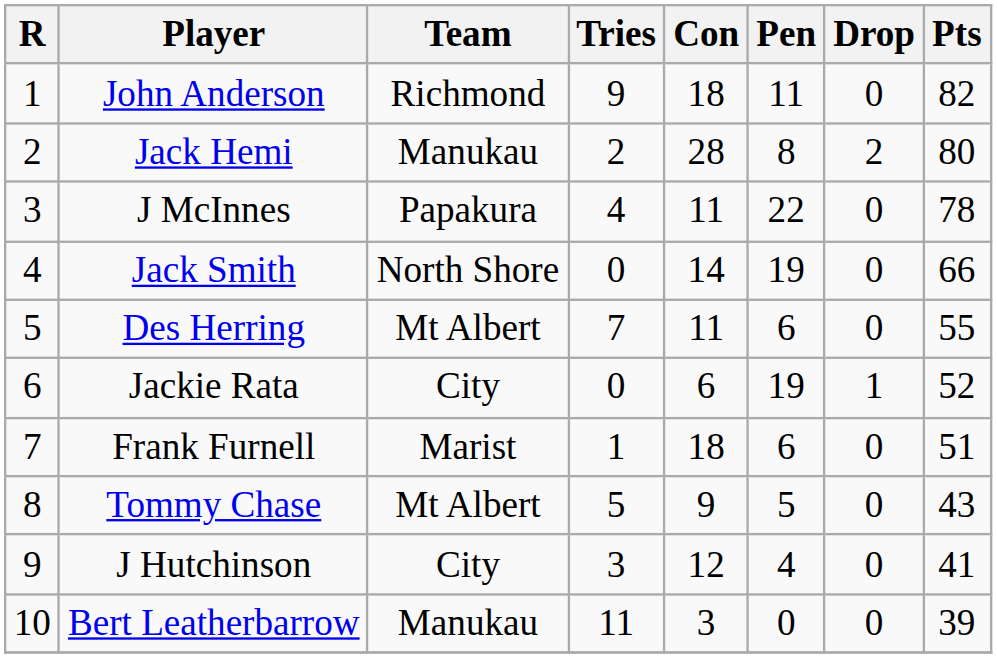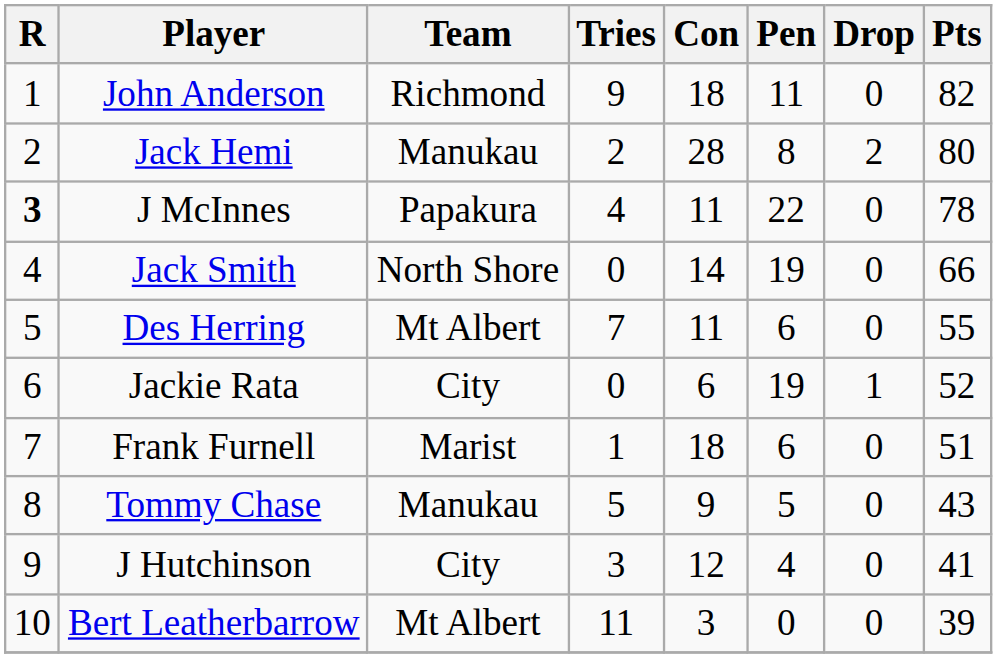 <table class="wikitable sortable" style="text-align: center">
 <tr>
 <th>R</th>
 <th>Player</th>
 <th>Team</th>
 <th>Tries</th>
 <th>Con</th>
 <th>Pen</th>
 <th>Drop</th>
 <th>Pts</th>
 </tr>
 <tr>
 <td>1</td>
 <td><a href='#'>John Anderson</a></td>
 <td>Richmond</td>
 <td>9</td>
 <td>18</td>
 <td>11</td>
 <td>0</td>
 <td>82</td>
 </tr>
 <tr>
 <td>2</td>
 <td><a href='#'>Jack Hemi</a></td>
 <td>Manukau</td>
 <td>2</td>
 <td>28</td>
 <td>8</td>
 <td>2</td>
 <td>80</td>
 </tr>
 <tr>
-<td>3</td>
+<td><strong>3</strong></td>
 <td>J McInnes</td>
 <td>Papakura</td>
 <td>4</td>
 <td>11</td>
 <td>22</td>
 <td>0</td>
 <td>78</td>
 </tr>
 <tr>
 <td>4</td>
 <td><a href='#'>Jack Smith</a></td>
 <td>North Shore</td>
 <td>0</td>
 <td>14</td>
 <td>19</td>
 <td>0</td>
 <td>66</td>
 </tr>
 <tr>
 <td>5</td>
 <td><a href='#'>Des Herring</a></td>
 <td>Mt Albert</td>
 <td>7</td>
 <td>11</td>
 <td>6</td>
 <td>0</td>
 <td>55</td>
 </tr>
 <tr>
 <td>6</td>
 <td>Jackie Rata</td>
 <td>City</td>
 <td>0</td>
 <td>6</td>
 <td>19</td>
 <td>1</td>
 <td>52</td>
 </tr>
 <tr>
 <td>7</td>
 <td>Frank Furnell</td>
 <td>Marist</td>
 <td>1</td>
 <td>18</td>
 <td>6</td>
 <td>0</td>
 <td>51</td>
 </tr>
 <tr>
 <td>8</td>
 <td><a href='#'>Tommy Chase</a></td>
-<td>Mt Albert</td>
+<td>Manukau</td>
 <td>5</td>
 <td>9</td>
 <td>5</td>
 <td>0</td>
 <td>43</td>
 </tr>
 <tr>
 <td>9</td>
 <td>J Hutchinson</td>
 <td>City</td>
 <td>3</td>
 <td>12</td>
 <td>4</td>
 <td>0</td>
 <td>41</td>
 </tr>
 <tr>
 <td>10</td>
 <td><a href='#'>Bert Leatherbarrow</a></td>
-<td>Manukau</td>
+<td>Mt Albert</td>
 <td>11</td>
 <td>3</td>
 <td>0</td>
 <td>0</td>
 <td>39</td>
 </tr>
 <tr>
 </tr>
 </table>
